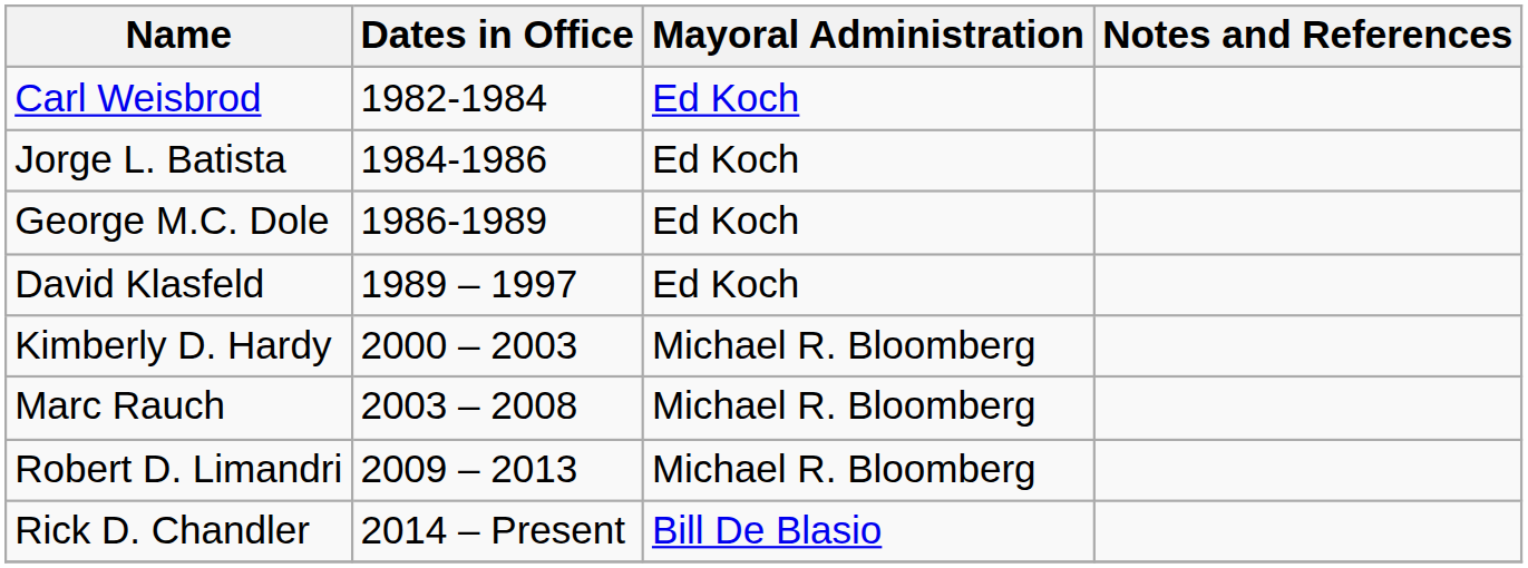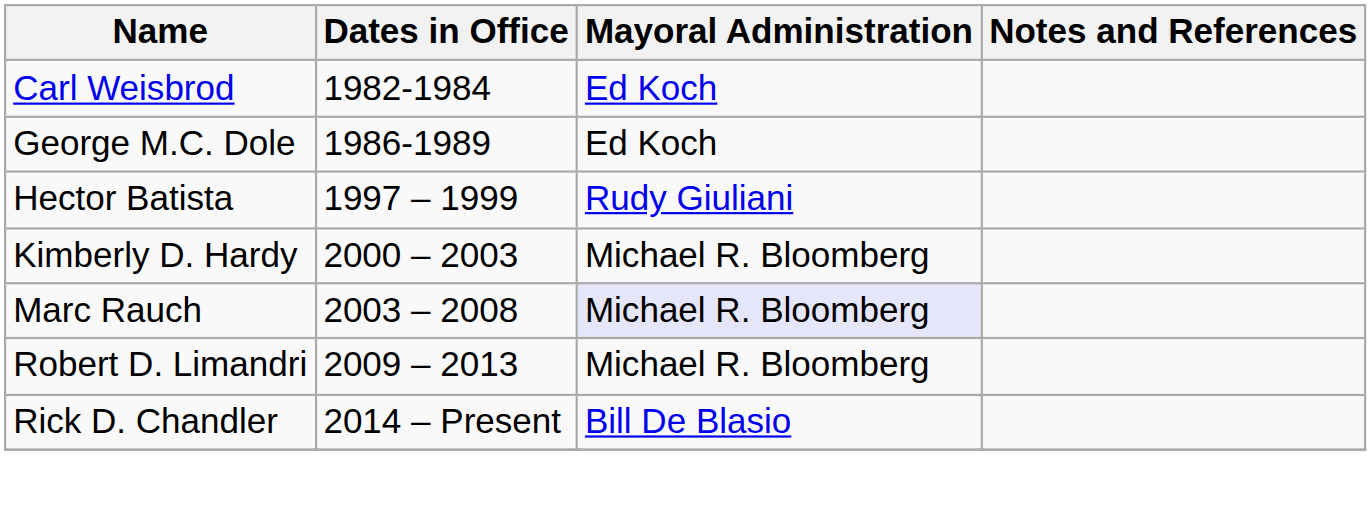 <table class="wikitable">
 <tr>
 <th>Name</th>
 <th>Dates in Office</th>
 <th>Mayoral Administration</th>
 <th>Notes and References</th>
 </tr>
 <tr>
 <td><a href='#'>Carl Weisbrod</a></td>
 <td>1982-1984</td>
 <td><a href='#'>Ed Koch</a></td>
 <td></td>
 </tr>
 <tr>
-<td>Jorge L. Batista</td>
-<td>1984-1986</td>
-<td>Ed Koch</td>
-<td></td>
-</tr>
-<tr>
 <td>George M.C. Dole</td>
 <td>1986-1989</td>
 <td>Ed Koch</td>
 <td></td>
 </tr>
 <tr>
-<td>David Klasfeld</td>
-<td>1989 – 1997</td>
-<td>Ed Koch</td>
+<td>Hector Batista</td>
+<td>1997 – 1999</td>
+<td><a href='#'>Rudy Giuliani</a></td>
 <td></td>
 </tr>
 <tr>
 <td>Kimberly D. Hardy</td>
 <td>2000 – 2003</td>
 <td>Michael R. Bloomberg</td>
 <td></td>
 </tr>
 <tr>
 <td>Marc Rauch</td>
 <td>2003 – 2008</td>
-<td>Michael R. Bloomberg</td>
+<td style="background: lavender;">Michael R. Bloomberg</td>
 <td></td>
 </tr>
 <tr>
 <td>Robert D. Limandri</td>
 <td>2009 – 2013</td>
 <td>Michael R. Bloomberg</td>
 <td></td>
 </tr>
 <tr>
 <td>Rick D. Chandler</td>
 <td>2014 – Present</td>
 <td><a href='#'>Bill De Blasio</a></td>
 <td></td>
 </tr>
 <tr>
 </tr>
 </table>
